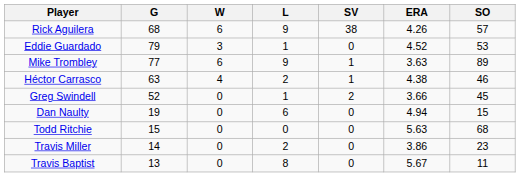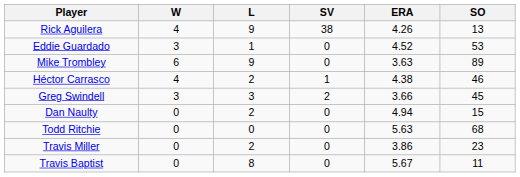 <table class="wikitable sortable">
 <tr>
 <th bgcolor="#DDDDFF" width="16%">Player</th>
-<th bgcolor="#DDDDFF" width="9%">G</th>
 <th bgcolor="#DDDDFF" width="9%">W</th>
 <th bgcolor="#DDDDFF" width="9%">L</th>
 <th bgcolor="#DDDDFF" width="9%">SV</th>
 <th bgcolor="#DDDDFF" width="9%">ERA</th>
 <th bgcolor="#DDDDFF" width="9%">SO</th>
 </tr>
 <tr align="center">
 <td><a href='#'>Rick Aguilera</a></td>
-<td>68</td>
-<td>6</td>
+<td>4</td>
 <td>9</td>
 <td>38</td>
 <td>4.26</td>
-<td>57</td>
+<td>13</td>
 </tr>
 <tr align=center>
 <td><a href='#'>Eddie Guardado</a></td>
-<td>79</td>
 <td>3</td>
 <td>1</td>
 <td>0</td>
 <td>4.52</td>
 <td>53</td>
 </tr>
 <tr align=center>
 <td><a href='#'>Mike Trombley</a></td>
-<td>77</td>
 <td>6</td>
 <td>9</td>
-<td>1</td>
+<td>0</td>
 <td>3.63</td>
 <td>89</td>
 </tr>
 <tr align=center>
 <td><a href='#'>Héctor Carrasco</a></td>
-<td>63</td>
 <td>4</td>
 <td>2</td>
 <td>1</td>
 <td>4.38</td>
 <td>46</td>
 </tr>
 <tr align=center>
 <td><a href='#'>Greg Swindell</a></td>
-<td>52</td>
-<td>0</td>
-<td>1</td>
+<td>3</td>
+<td>3</td>
 <td>2</td>
 <td>3.66</td>
 <td>45</td>
 </tr>
 <tr align=center>
 <td><a href='#'>Dan Naulty</a></td>
-<td>19</td>
 <td>0</td>
-<td>6</td>
+<td>2</td>
 <td>0</td>
 <td>4.94</td>
 <td>15</td>
 </tr>
 <tr align=center>
 <td><a href='#'>Todd Ritchie</a></td>
-<td>15</td>
 <td>0</td>
 <td>0</td>
 <td>0</td>
 <td>5.63</td>
 <td>68</td>
 </tr>
 <tr align=center>
 <td><a href='#'>Travis Miller</a></td>
-<td>14</td>
 <td>0</td>
 <td>2</td>
 <td>0</td>
 <td>3.86</td>
 <td>23</td>
 </tr>
 <tr align=center>
 <td><a href='#'>Travis Baptist</a></td>
-<td>13</td>
 <td>0</td>
 <td>8</td>
 <td>0</td>
 <td>5.67</td>
 <td>11</td>
 </tr>
 </table>
